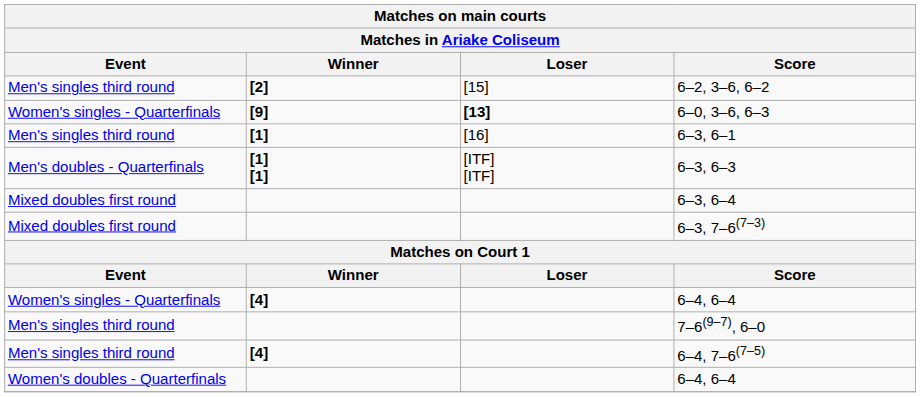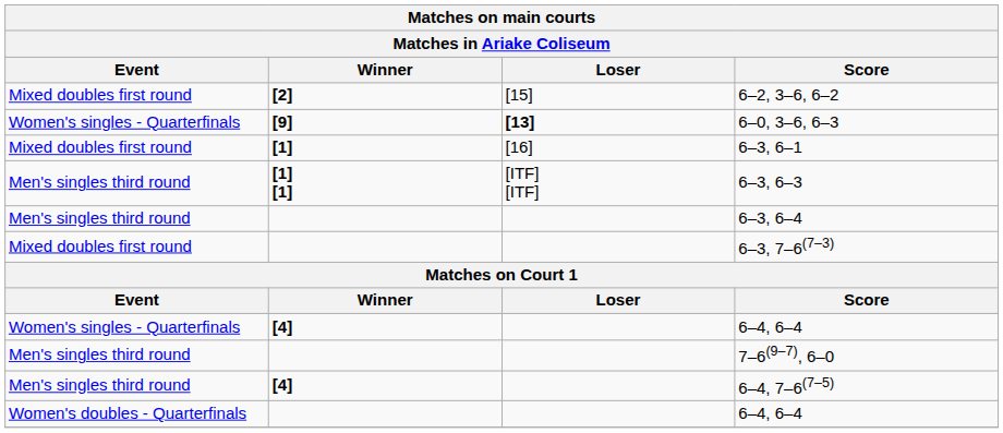 <table class="wikitable collapsible uncollapsed" style="margin:auto;">
 <tr>
 <th colspan="4" style="white-space:nowrap;">Matches on main courts</th>
 </tr>
 <tr>
 <th colspan="4">Matches in <a href='#'>Ariake Coliseum</a></th>
 </tr>
 <tr>
 <th width="250">Event</th>
 <th width="220">Winner</th>
 <th width="220">Loser</th>
 <th width="250">Score</th>
 </tr>
 <tr>
-<td><a href='#'>Men's singles third round</a></td>
+<td><a href='#'>Mixed doubles first round</a></td>
 <td><strong> [2]</strong></td>
 <td> [15]</td>
 <td>6–2, 3–6, 6–2</td>
 </tr>
 <tr>
 <td><a href='#'>Women's singles - Quarterfinals</a></td>
 <td><strong> [9]</strong></td>
 <td><strong> [13]</strong></td>
 <td>6–0, 3–6, 6–3</td>
 </tr>
 <tr>
-<td><a href='#'>Men's singles third round</a></td>
+<td><a href='#'>Mixed doubles first round</a></td>
 <td><strong> [1]</strong></td>
 <td> [16]</td>
 <td>6–3, 6–1</td>
 </tr>
 <tr>
-<td><a href='#'>Men's doubles - Quarterfinals</a></td>
+<td><a href='#'>Men's singles third round</a></td>
 <td><strong> [1]</strong><br><strong> [1]</strong></td>
 <td> [ITF]<br> [ITF]</td>
 <td>6–3, 6–3</td>
 </tr>
 <tr>
-<td><a href='#'>Mixed doubles first round</a></td>
+<td><a href='#'>Men's singles third round</a></td>
 <td><strong></strong><br><strong></strong></td>
 <td><br></td>
 <td>6–3, 6–4</td>
 </tr>
 <tr>
 <td><a href='#'>Mixed doubles first round</a></td>
 <td><strong></strong><br><strong></strong></td>
 <td><br></td>
 <td>6–3, 7–6<sup>(7–3)</sup></td>
 </tr>
 <tr>
 <th colspan="4">Matches on Court 1</th>
 </tr>
 <tr>
 <th width="220">Event</th>
 <th width="220">Winner</th>
 <th width="220">Loser</th>
 <th width="250">Score</th>
 </tr>
 <tr>
 <td><a href='#'>Women's singles - Quarterfinals</a></td>
 <td><strong> [4]</strong></td>
 <td></td>
 <td>6–4, 6–4</td>
 </tr>
 <tr>
 <td><a href='#'>Men's singles third round</a></td>
 <td><strong></strong></td>
 <td></td>
 <td>7–6<sup>(9–7)</sup>, 6–0</td>
 </tr>
 <tr>
 <td><a href='#'>Men's singles third round</a></td>
 <td><strong> [4]</strong></td>
 <td></td>
 <td>6–4, 7–6<sup>(7–5)</sup></td>
 </tr>
 <tr>
 <td><a href='#'>Women's doubles - Quarterfinals</a></td>
 <td><strong></strong><br><strong></strong></td>
 <td><br></td>
 <td>6–4, 6–4</td>
 </tr>
 <tr>
 </tr>
 </table>
